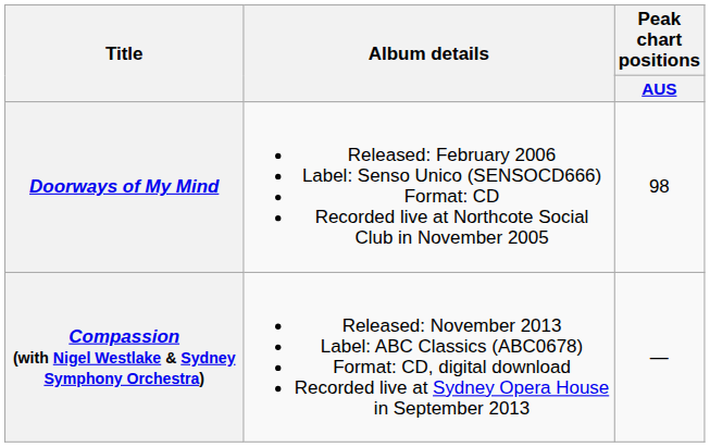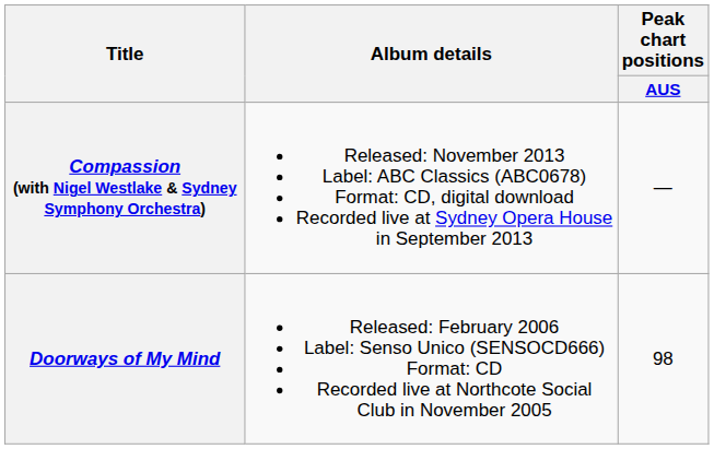 <table class="wikitable plainrowheaders" style="text-align:center;" border="1">
 <tr>
 <th scope="col" rowspan="2" style="width:16em;">Title</th>
 <th scope="col" rowspan="2" style="width:25em;">Album details</th>
 <th scope="col" colspan="1">Peak chart positions</th>
 </tr>
 <tr>
 <th scope="col" style="width:2.2em;font-size:90%;"><a href='#'>AUS</a><br></th>
 </tr>
 <tr>
+<th scope="row"><em><a href='#'>Compassion</a></em> <br><small>(with <a href='#'>Nigel Westlake</a> & <a href='#'>Sydney Symphony Orchestra</a>)</small></th>
+<td><br><ul><li>Released: November 2013</li><li>Label: ABC Classics (ABC0678)</li><li>Format: CD, digital download</li><li>Recorded live at <a href='#'>Sydney Opera House</a> in September 2013</li></ul></td>
+<td>—</td>
+</tr>
+<tr>
 <th scope="row"><em><a href='#'>Doorways of My Mind</a></em></th>
 <td><br><ul><li>Released: February 2006</li><li>Label: Senso Unico (SENSOCD666)</li><li>Format: CD</li><li>Recorded live at Northcote Social Club in November 2005</li></ul></td>
 <td>98</td>
 </tr>
-<tr>
-<th scope="row"><em><a href='#'>Compassion</a></em> <br><small>(with <a href='#'>Nigel Westlake</a> & <a href='#'>Sydney Symphony Orchestra</a>)</small></th>
-<td><br><ul><li>Released: November 2013</li><li>Label: ABC Classics (ABC0678)</li><li>Format: CD, digital download</li><li>Recorded live at <a href='#'>Sydney Opera House</a> in September 2013</li></ul></td>
-<td>—</td>
-</tr>
 </table>
